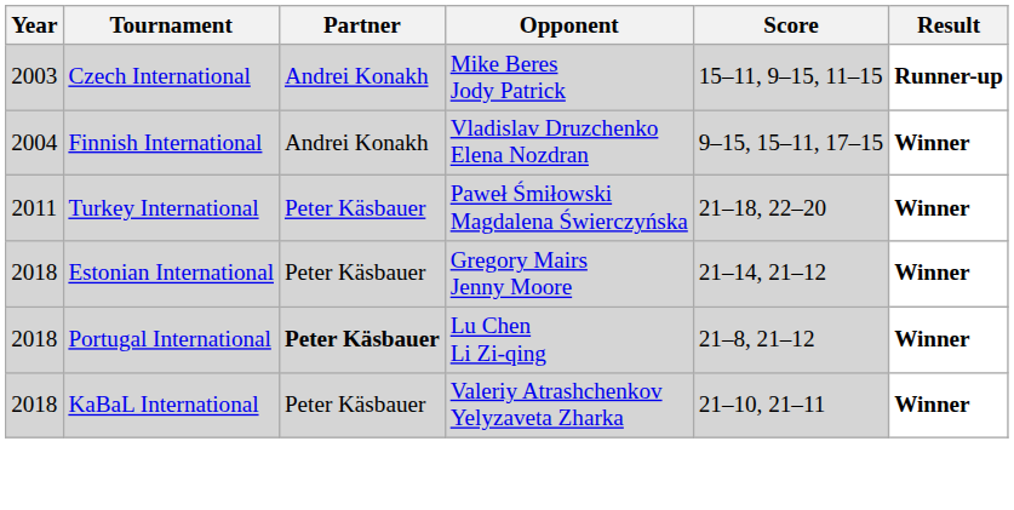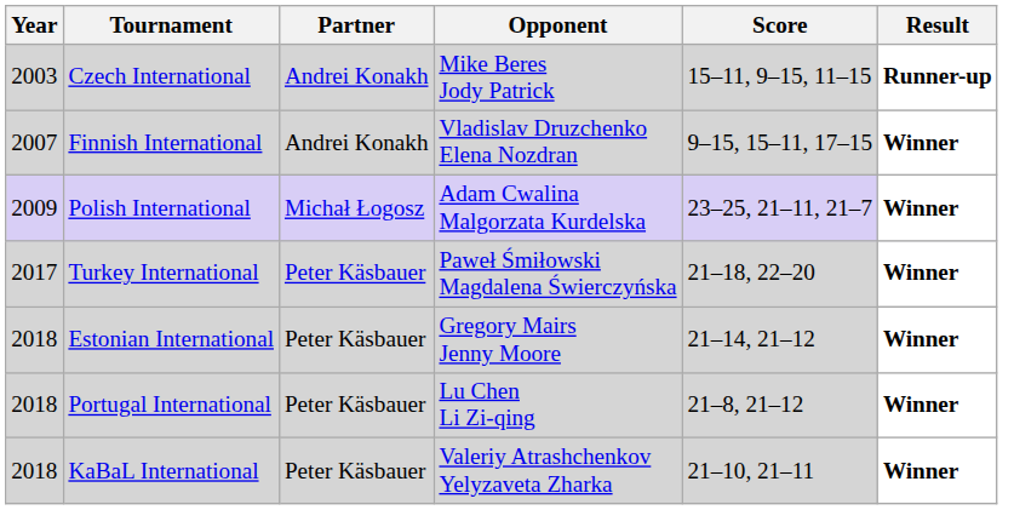 <table class="sortable wikitable" style="font-size: 90%;">
 <tr>
 <th>Year</th>
 <th>Tournament</th>
 <th>Partner</th>
 <th>Opponent</th>
 <th>Score</th>
 <th>Result</th>
 </tr>
 <tr style="background:#D5D5D5">
 <td align="center">2003</td>
 <td align="left"><a href='#'>Czech International</a></td>
 <td align="left"> <a href='#'>Andrei Konakh</a></td>
 <td align="left"> <a href='#'>Mike Beres</a><br> <a href='#'>Jody Patrick</a></td>
 <td align="left">15–11, 9–15, 11–15</td>
 <td style="text-align:left; background:white"> <strong>Runner-up</strong></td>
 </tr>
 <tr style="background:#D5D5D5">
-<td align="center">2004</td>
+<td align="center">2007</td>
 <td align="left"><a href='#'>Finnish International</a></td>
 <td align="left"> Andrei Konakh</td>
 <td align="left"> <a href='#'>Vladislav Druzchenko</a><br> <a href='#'>Elena Nozdran</a></td>
 <td align="left">9–15, 15–11, 17–15</td>
 <td style="text-align:left; background:white"> <strong>Winner</strong></td>
 </tr>
+<tr style="background:#D8CEF6">
+<td align="center">2009</td>
+<td align="left"><a href='#'>Polish International</a></td>
+<td align="left"> <a href='#'>Michał Łogosz</a></td>
+<td align="left"> <a href='#'>Adam Cwalina</a><br> <a href='#'>Malgorzata Kurdelska</a></td>
+<td align="left">23–25, 21–11, 21–7</td>
+<td style="text-align:left; background:white"> <strong>Winner</strong></td>
+</tr>
 <tr style="background:#D5D5D5">
-<td align="center">2011</td>
+<td align="center">2017</td>
 <td align="left"><a href='#'>Turkey International</a></td>
 <td align="left"> <a href='#'>Peter Käsbauer</a></td>
 <td align="left"> <a href='#'>Paweł Śmiłowski</a><br> <a href='#'>Magdalena Świerczyńska</a></td>
 <td align="left">21–18, 22–20</td>
 <td style="text-align:left; background:white"> <strong>Winner</strong></td>
 </tr>
 <tr style="background:#D5D5D5">
 <td align="center">2018</td>
 <td align="left"><a href='#'>Estonian International</a></td>
 <td align="left"> Peter Käsbauer</td>
 <td align="left"> <a href='#'>Gregory Mairs</a><br> <a href='#'>Jenny Moore</a></td>
 <td align="left">21–14, 21–12</td>
 <td style="text-align:left; background:white"> <strong>Winner</strong></td>
 </tr>
 <tr style="background:#D5D5D5">
 <td align="center">2018</td>
 <td align="left"><a href='#'>Portugal International</a></td>
-<td align="left"><strong> Peter Käsbauer</strong></td>
+<td align="left"> Peter Käsbauer</td>
 <td align="left"> <a href='#'>Lu Chen</a><br> <a href='#'>Li Zi-qing</a></td>
 <td align="left">21–8, 21–12</td>
 <td style="text-align:left; background:white"> <strong>Winner</strong></td>
 </tr>
 <tr style="background:#D5D5D5">
 <td align="center">2018</td>
 <td align="left"><a href='#'>KaBaL International</a></td>
 <td align="left"> Peter Käsbauer</td>
 <td align="left"> <a href='#'>Valeriy Atrashchenkov</a><br> <a href='#'>Yelyzaveta Zharka</a></td>
 <td align="left">21–10, 21–11</td>
 <td style="text-align:left; background:white"> <strong>Winner</strong></td>
 </tr>
 </table>
